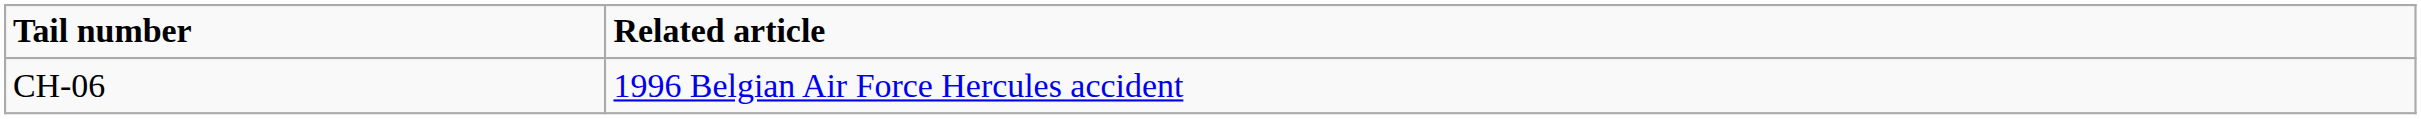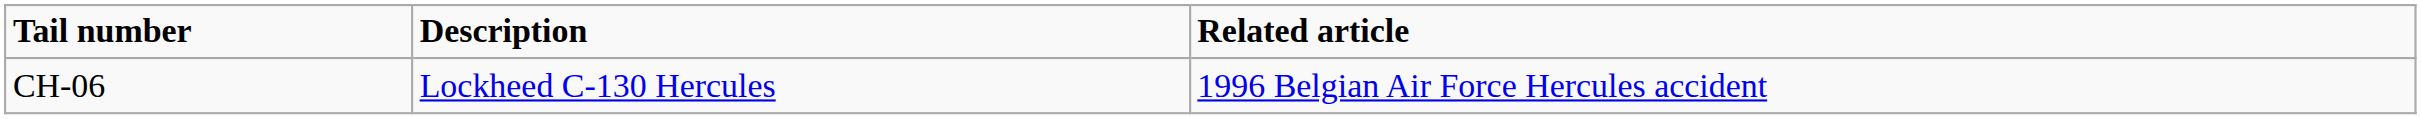 <table class="wikitable" width="90%">
 <tr>
 <td><strong>Tail number</strong></td>
+<td><strong>Description</strong></td>
 <td><strong>Related article</strong></td>
 </tr>
 <tr>
 <td>CH-06</td>
+<td><a href='#'>Lockheed C-130 Hercules</a></td>
 <td><a href='#'>1996 Belgian Air Force Hercules accident</a></td>
 </tr>
 </table>
